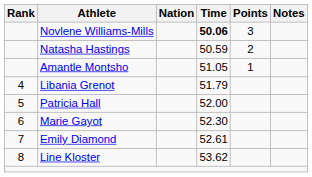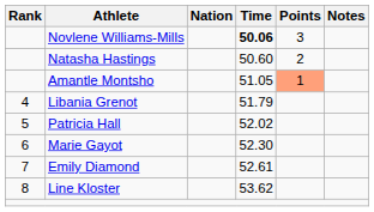 <table class="wikitable sortable" style="text-align:center;">
 <tr>
 <th scope="col" style="width: 10px;">Rank</th>
 <th scope="col">Athlete</th>
 <th scope="col">Nation</th>
 <th scope="col">Time</th>
 <th scope="col">Points</th>
 <th scope="col">Notes</th>
 </tr>
 <tr>
 <td></td>
 <td align=left><a href='#'>Novlene Williams-Mills</a></td>
 <td align=left></td>
 <td><strong>50.06</strong></td>
 <td>3</td>
 <td></td>
 </tr>
 <tr>
 <td></td>
 <td align=left><a href='#'>Natasha Hastings</a></td>
 <td align=left></td>
-<td>50.59</td>
+<td>50.60</td>
 <td>2</td>
 <td></td>
 </tr>
 <tr>
 <td></td>
 <td align=left><a href='#'>Amantle Montsho</a></td>
 <td align=left></td>
 <td>51.05</td>
-<td>1</td>
+<td style="background: lightsalmon;">1</td>
 <td></td>
 </tr>
 <tr>
 <td>4</td>
 <td align=left><a href='#'>Libania Grenot</a></td>
 <td align=left></td>
 <td>51.79</td>
 <td></td>
 <td></td>
 </tr>
 <tr>
 <td>5</td>
 <td align=left><a href='#'>Patricia Hall</a></td>
 <td align=left></td>
-<td>52.00</td>
+<td>52.02</td>
 <td></td>
 <td></td>
 </tr>
 <tr>
 <td>6</td>
 <td align=left><a href='#'>Marie Gayot</a></td>
 <td align=left></td>
 <td>52.30</td>
 <td></td>
 <td></td>
 </tr>
 <tr>
 <td>7</td>
 <td align=left><a href='#'>Emily Diamond</a></td>
 <td align=left></td>
 <td>52.61</td>
 <td></td>
 <td></td>
 </tr>
 <tr>
 <td>8</td>
 <td align=left><a href='#'>Line Kloster</a></td>
 <td align=left></td>
 <td>53.62</td>
 <td></td>
 <td></td>
 </tr>
 <tr class="sortbottom">
 <td colspan="6"></td>
 </tr>
 </table>
